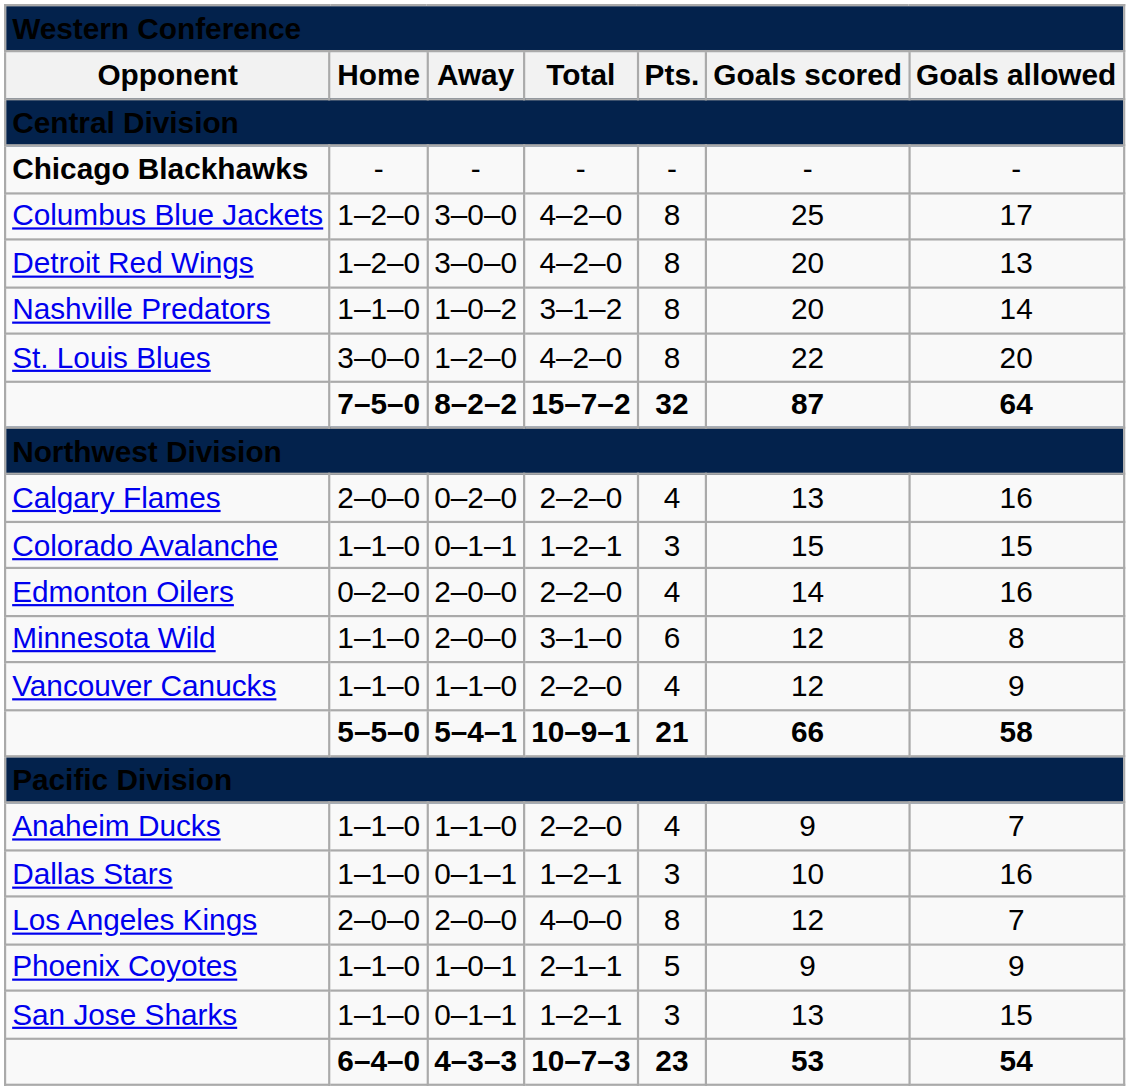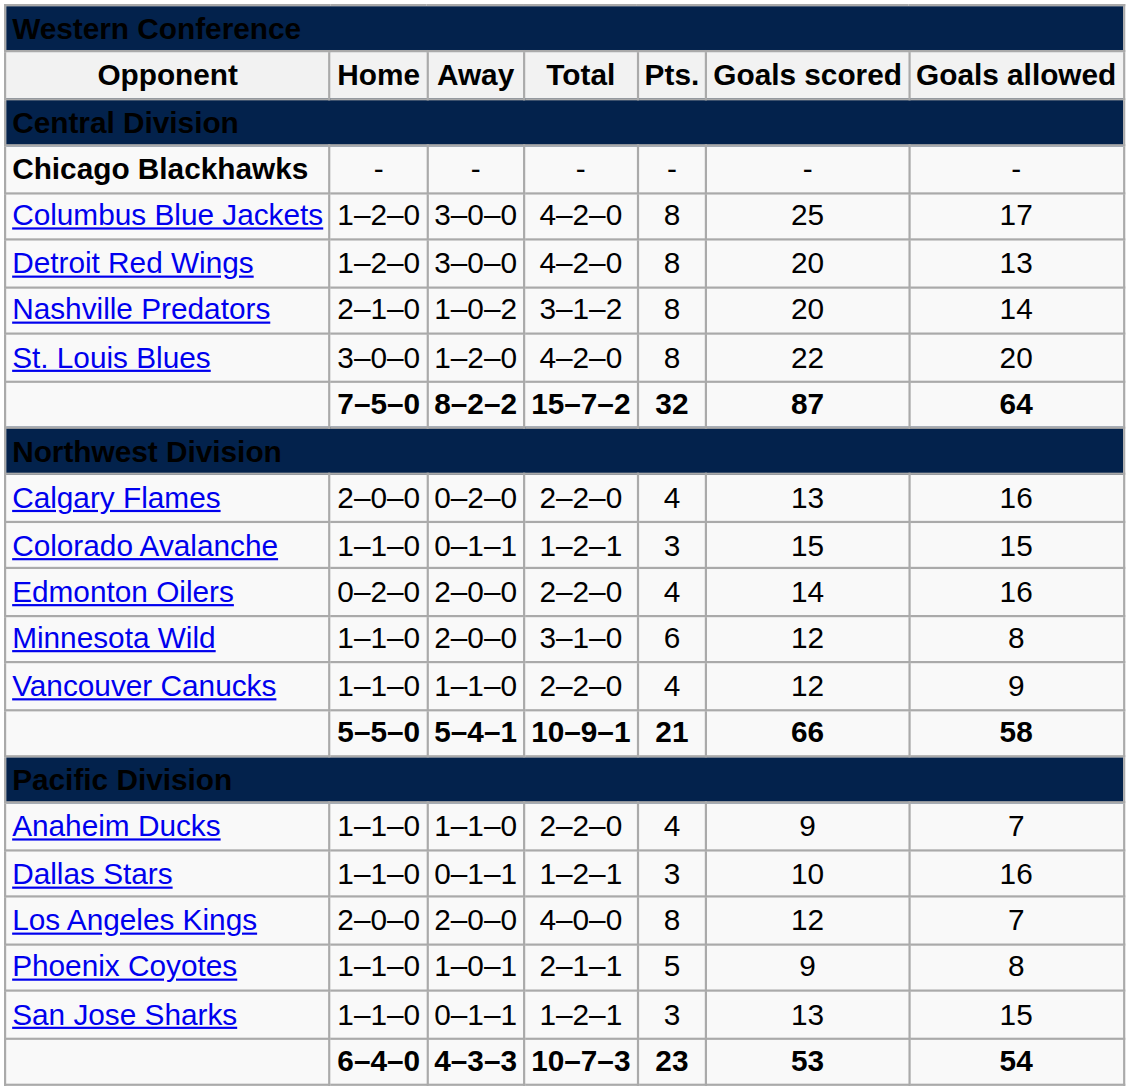 <table class="wikitable" style="font-size: 85%; text-align: center">
 <tr>
 <td colspan="7" style="text-align:left; background:#03224c"><span> <strong>Western Conference</strong> </span></td>
 </tr>
 <tr>
 <th>Opponent</th>
 <th>Home</th>
 <th>Away</th>
 <th>Total</th>
 <th>Pts.</th>
 <th>Goals scored</th>
 <th>Goals allowed</th>
 </tr>
 <tr>
 <td colspan="7" style="text-align:left; background:#03224c"><span> <strong>Central Division</strong> </span></td>
 </tr>
 <tr>
 <td style="text-align:left"><strong>Chicago Blackhawks</strong></td>
 <td>-</td>
 <td>-</td>
 <td>-</td>
 <td>-</td>
 <td>-</td>
 <td>-</td>
 </tr>
 <tr>
 <td style="text-align:left"><a href='#'>Columbus Blue Jackets</a></td>
 <td>1–2–0</td>
 <td>3–0–0</td>
 <td>4–2–0</td>
 <td>8</td>
 <td>25</td>
 <td>17</td>
 </tr>
 <tr>
 <td style="text-align:left"><a href='#'>Detroit Red Wings</a></td>
 <td>1–2–0</td>
 <td>3–0–0</td>
 <td>4–2–0</td>
 <td>8</td>
 <td>20</td>
 <td>13</td>
 </tr>
 <tr>
 <td style="text-align:left"><a href='#'>Nashville Predators</a></td>
-<td>1–1–0</td>
+<td>2–1–0</td>
 <td>1–0–2</td>
 <td>3–1–2</td>
 <td>8</td>
 <td>20</td>
 <td>14</td>
 </tr>
 <tr>
 <td style="text-align:left"><a href='#'>St. Louis Blues</a></td>
 <td>3–0–0</td>
 <td>1–2–0</td>
 <td>4–2–0</td>
 <td>8</td>
 <td>22</td>
 <td>20</td>
 </tr>
 <tr style="font-weight:bold">
 <td></td>
 <td>7–5–0</td>
 <td>8–2–2</td>
 <td>15–7–2</td>
 <td>32</td>
 <td>87</td>
 <td>64</td>
 </tr>
 <tr>
 <td colspan="7" style="text-align:left; background:#03224c"><span> <strong>Northwest Division</strong> </span></td>
 </tr>
 <tr>
 <td style="text-align:left"><a href='#'>Calgary Flames</a></td>
 <td>2–0–0</td>
 <td>0–2–0</td>
 <td>2–2–0</td>
 <td>4</td>
 <td>13</td>
 <td>16</td>
 </tr>
 <tr>
 <td style="text-align:left"><a href='#'>Colorado Avalanche</a></td>
 <td>1–1–0</td>
 <td>0–1–1</td>
 <td>1–2–1</td>
 <td>3</td>
 <td>15</td>
 <td>15</td>
 </tr>
 <tr>
 <td style="text-align:left"><a href='#'>Edmonton Oilers</a></td>
 <td>0–2–0</td>
 <td>2–0–0</td>
 <td>2–2–0</td>
 <td>4</td>
 <td>14</td>
 <td>16</td>
 </tr>
 <tr>
 <td style="text-align:left"><a href='#'>Minnesota Wild</a></td>
 <td>1–1–0</td>
 <td>2–0–0</td>
 <td>3–1–0</td>
 <td>6</td>
 <td>12</td>
 <td>8</td>
 </tr>
 <tr>
 <td style="text-align:left"><a href='#'>Vancouver Canucks</a></td>
 <td>1–1–0</td>
 <td>1–1–0</td>
 <td>2–2–0</td>
 <td>4</td>
 <td>12</td>
 <td>9</td>
 </tr>
 <tr style="font-weight:bold">
 <td></td>
 <td>5–5–0</td>
 <td>5–4–1</td>
 <td>10–9–1</td>
 <td>21</td>
 <td>66</td>
 <td>58</td>
 </tr>
 <tr>
 <td colspan="7" style="text-align:left; background:#03224c"><span> <strong>Pacific Division</strong> </span></td>
 </tr>
 <tr>
 <td style="text-align:left"><a href='#'>Anaheim Ducks</a></td>
 <td>1–1–0</td>
 <td>1–1–0</td>
 <td>2–2–0</td>
 <td>4</td>
 <td>9</td>
 <td>7</td>
 </tr>
 <tr>
 <td style="text-align:left"><a href='#'>Dallas Stars</a></td>
 <td>1–1–0</td>
 <td>0–1–1</td>
 <td>1–2–1</td>
 <td>3</td>
 <td>10</td>
 <td>16</td>
 </tr>
 <tr>
 <td style="text-align:left"><a href='#'>Los Angeles Kings</a></td>
 <td>2–0–0</td>
 <td>2–0–0</td>
 <td>4–0–0</td>
 <td>8</td>
 <td>12</td>
 <td>7</td>
 </tr>
 <tr>
 <td style="text-align:left"><a href='#'>Phoenix Coyotes</a></td>
 <td>1–1–0</td>
 <td>1–0–1</td>
 <td>2–1–1</td>
 <td>5</td>
 <td>9</td>
-<td>9</td>
+<td>8</td>
 </tr>
 <tr>
 <td style="text-align:left"><a href='#'>San Jose Sharks</a></td>
 <td>1–1–0</td>
 <td>0–1–1</td>
 <td>1–2–1</td>
 <td>3</td>
 <td>13</td>
 <td>15</td>
 </tr>
 <tr style="font-weight:bold">
 <td></td>
 <td>6–4–0</td>
 <td>4–3–3</td>
 <td>10–7–3</td>
 <td>23</td>
 <td>53</td>
 <td>54</td>
 </tr>
 </table>
